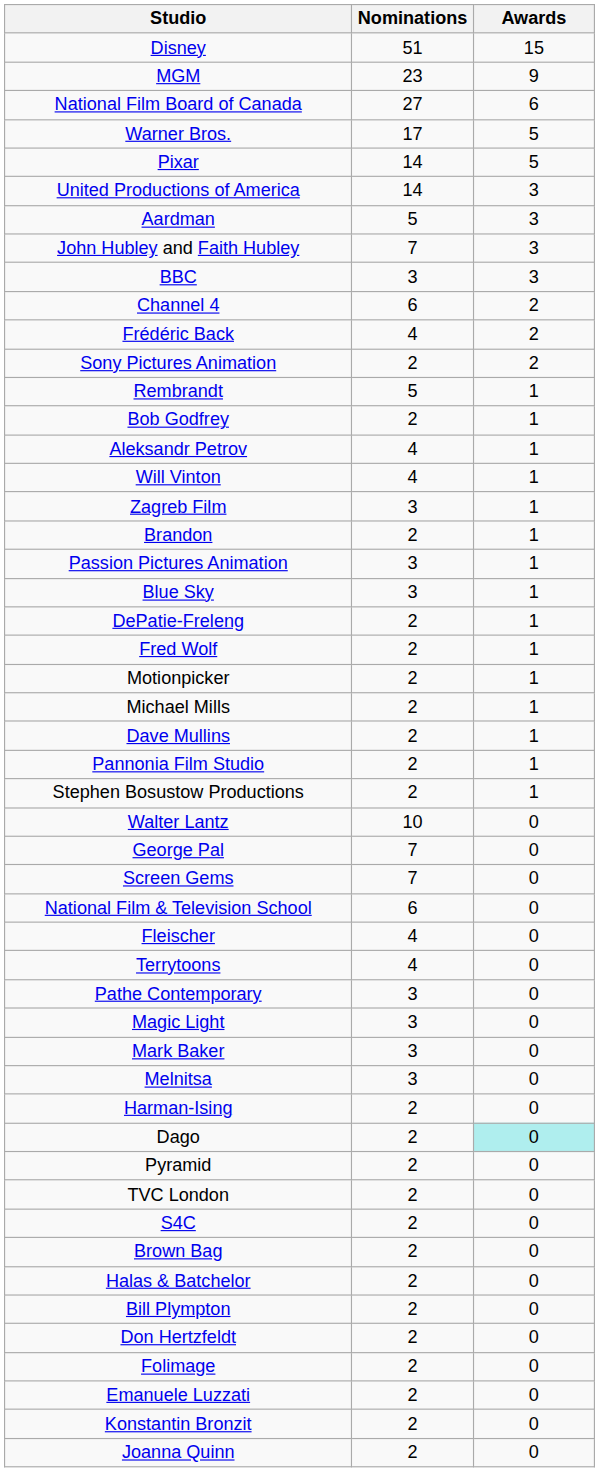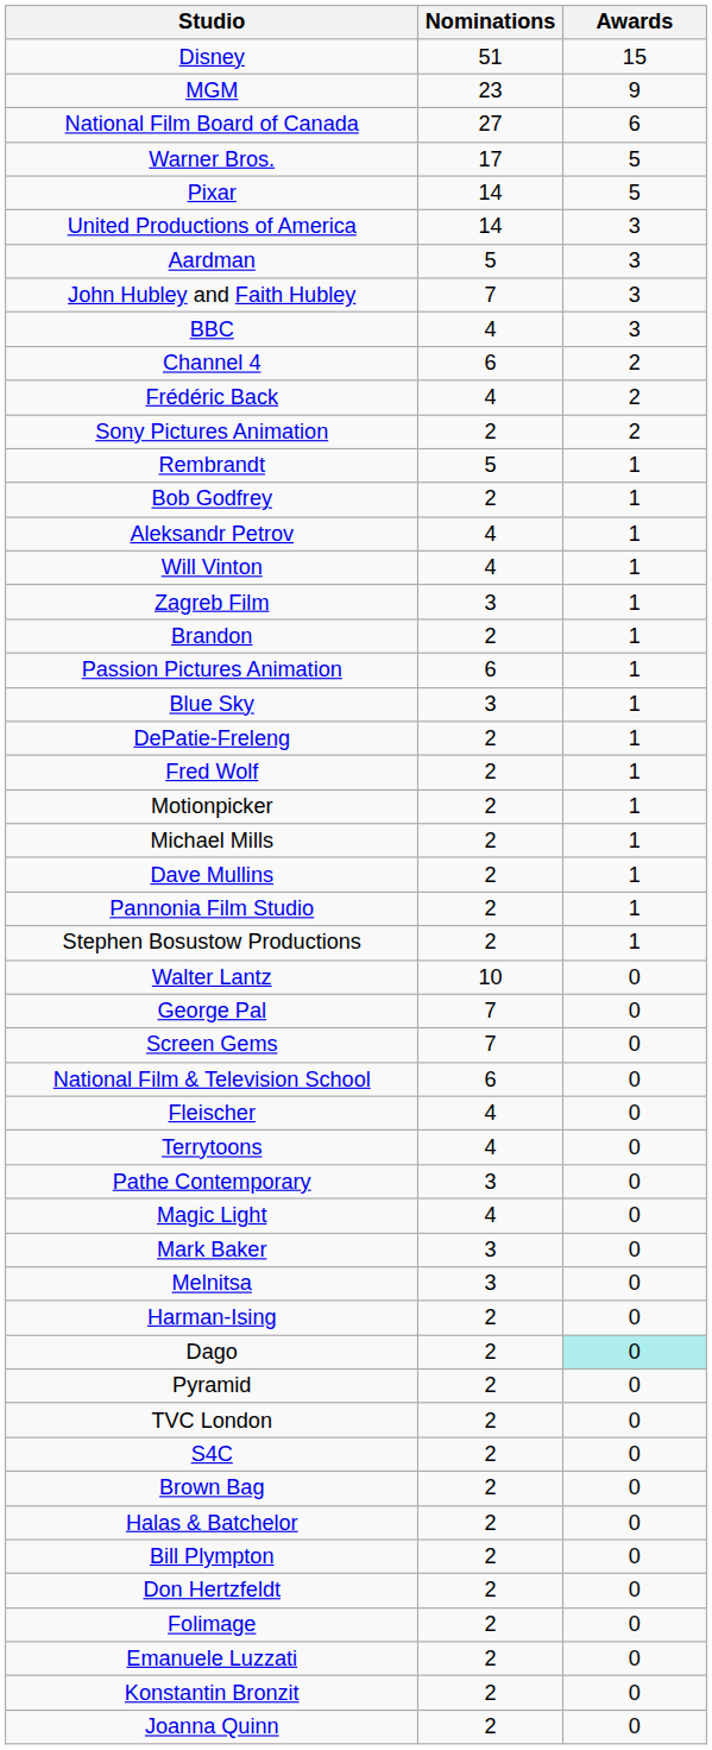 <table class="wikitable sortable" style="text-align: center">
 <tr>
 <th width="300">Studio</th>
 <th width="100">Nominations</th>
 <th width="100">Awards</th>
 </tr>
 <tr>
 <td><a href='#'>Disney</a></td>
 <td>51</td>
 <td>15</td>
 </tr>
 <tr>
 <td><a href='#'>MGM</a></td>
 <td>23</td>
 <td>9</td>
 </tr>
 <tr>
 <td><a href='#'>National Film Board of Canada</a></td>
 <td>27</td>
 <td>6</td>
 </tr>
 <tr>
 <td><a href='#'>Warner Bros.</a></td>
 <td>17</td>
 <td>5</td>
 </tr>
 <tr>
 <td><a href='#'>Pixar</a></td>
 <td>14</td>
 <td>5</td>
 </tr>
 <tr>
 <td><a href='#'>United Productions of America</a></td>
 <td>14</td>
 <td>3</td>
 </tr>
 <tr>
 <td><a href='#'>Aardman</a></td>
 <td>5</td>
 <td>3</td>
 </tr>
 <tr>
 <td><a href='#'>John Hubley</a> and <a href='#'>Faith Hubley</a></td>
 <td>7</td>
 <td>3</td>
 </tr>
 <tr>
 <td><a href='#'>BBC</a></td>
-<td>3</td>
+<td>4</td>
 <td>3</td>
 </tr>
 <tr>
 <td><a href='#'>Channel 4</a></td>
 <td>6</td>
 <td>2</td>
 </tr>
 <tr>
 <td><a href='#'>Frédéric Back</a></td>
 <td>4</td>
 <td>2</td>
 </tr>
 <tr>
 <td><a href='#'>Sony Pictures Animation</a></td>
 <td>2</td>
 <td>2</td>
 </tr>
 <tr>
 <td><a href='#'>Rembrandt</a></td>
 <td>5</td>
 <td>1</td>
 </tr>
 <tr>
 <td><a href='#'>Bob Godfrey</a></td>
 <td>2</td>
 <td>1</td>
 </tr>
 <tr>
 <td><a href='#'>Aleksandr Petrov</a></td>
 <td>4</td>
 <td>1</td>
 </tr>
 <tr>
 <td><a href='#'>Will Vinton</a></td>
 <td>4</td>
 <td>1</td>
 </tr>
 <tr>
 <td><a href='#'>Zagreb Film</a></td>
 <td>3</td>
 <td>1</td>
 </tr>
 <tr>
 <td><a href='#'>Brandon</a></td>
 <td>2</td>
 <td>1</td>
 </tr>
 <tr>
 <td><a href='#'>Passion Pictures Animation</a></td>
-<td>3</td>
+<td>6</td>
 <td>1</td>
 </tr>
 <tr>
 <td><a href='#'>Blue Sky</a></td>
 <td>3</td>
 <td>1</td>
 </tr>
 <tr>
 <td><a href='#'>DePatie-Freleng</a></td>
 <td>2</td>
 <td>1</td>
 </tr>
 <tr>
 <td><a href='#'>Fred Wolf</a></td>
 <td>2</td>
 <td>1</td>
 </tr>
 <tr>
 <td Motionpicker Productions>Motionpicker</td>
 <td>2</td>
 <td>1</td>
 </tr>
 <tr>
 <td Michael Mills Productions>Michael Mills</td>
 <td>2</td>
 <td>1</td>
 </tr>
 <tr>
 <td><a href='#'>Dave Mullins</a></td>
 <td>2</td>
 <td>1</td>
 </tr>
 <tr>
 <td><a href='#'>Pannonia Film Studio</a></td>
 <td>2</td>
 <td>1</td>
 </tr>
 <tr>
 <td>Stephen Bosustow Productions</td>
 <td>2</td>
 <td>1</td>
 </tr>
 <tr>
 <td><a href='#'>Walter Lantz</a></td>
 <td>10</td>
 <td>0</td>
 </tr>
 <tr>
 <td><a href='#'>George Pal</a></td>
 <td>7</td>
 <td>0</td>
 </tr>
 <tr>
 <td><a href='#'>Screen Gems</a></td>
 <td>7</td>
 <td>0</td>
 </tr>
 <tr>
 <td><a href='#'>National Film & Television School</a></td>
 <td>6</td>
 <td>0</td>
 </tr>
 <tr>
 <td><a href='#'>Fleischer</a></td>
 <td>4</td>
 <td>0</td>
 </tr>
 <tr>
 <td><a href='#'>Terrytoons</a></td>
 <td>4</td>
 <td>0</td>
 </tr>
 <tr>
 <td><a href='#'>Pathe Contemporary</a></td>
 <td>3</td>
 <td>0</td>
 </tr>
 <tr>
 <td><a href='#'>Magic Light</a></td>
-<td>3</td>
+<td>4</td>
 <td>0</td>
 </tr>
 <tr>
 <td><a href='#'>Mark Baker</a></td>
 <td>3</td>
 <td>0</td>
 </tr>
 <tr>
 <td><a href='#'>Melnitsa</a></td>
 <td>3</td>
 <td>0</td>
 </tr>
 <tr>
 <td><a href='#'>Harman-Ising</a></td>
 <td>2</td>
 <td>0</td>
 </tr>
 <tr>
 <td Dago Productions>Dago</td>
 <td>2</td>
 <td style="background: paleturquoise;">0</td>
 </tr>
 <tr>
 <td Pyramid Films>Pyramid</td>
 <td>2</td>
 <td>0</td>
 </tr>
 <tr>
 <td>TVC London</td>
 <td>2</td>
 <td>0</td>
 </tr>
 <tr>
 <td><a href='#'>S4C</a></td>
 <td>2</td>
 <td>0</td>
 </tr>
 <tr>
 <td><a href='#'>Brown Bag</a></td>
 <td>2</td>
 <td>0</td>
 </tr>
 <tr>
 <td><a href='#'>Halas & Batchelor</a></td>
 <td>2</td>
 <td>0</td>
 </tr>
 <tr>
 <td><a href='#'>Bill Plympton</a></td>
 <td>2</td>
 <td>0</td>
 </tr>
 <tr>
 <td><a href='#'>Don Hertzfeldt</a></td>
 <td>2</td>
 <td>0</td>
 </tr>
 <tr>
 <td><a href='#'>Folimage</a></td>
 <td>2</td>
 <td>0</td>
 </tr>
 <tr>
 <td><a href='#'>Emanuele Luzzati</a></td>
 <td>2</td>
 <td>0</td>
 </tr>
 <tr>
 <td><a href='#'>Konstantin Bronzit</a></td>
 <td>2</td>
 <td>0</td>
 </tr>
 <tr>
 <td><a href='#'>Joanna Quinn</a></td>
 <td>2</td>
 <td>0</td>
 </tr>
 </table>
